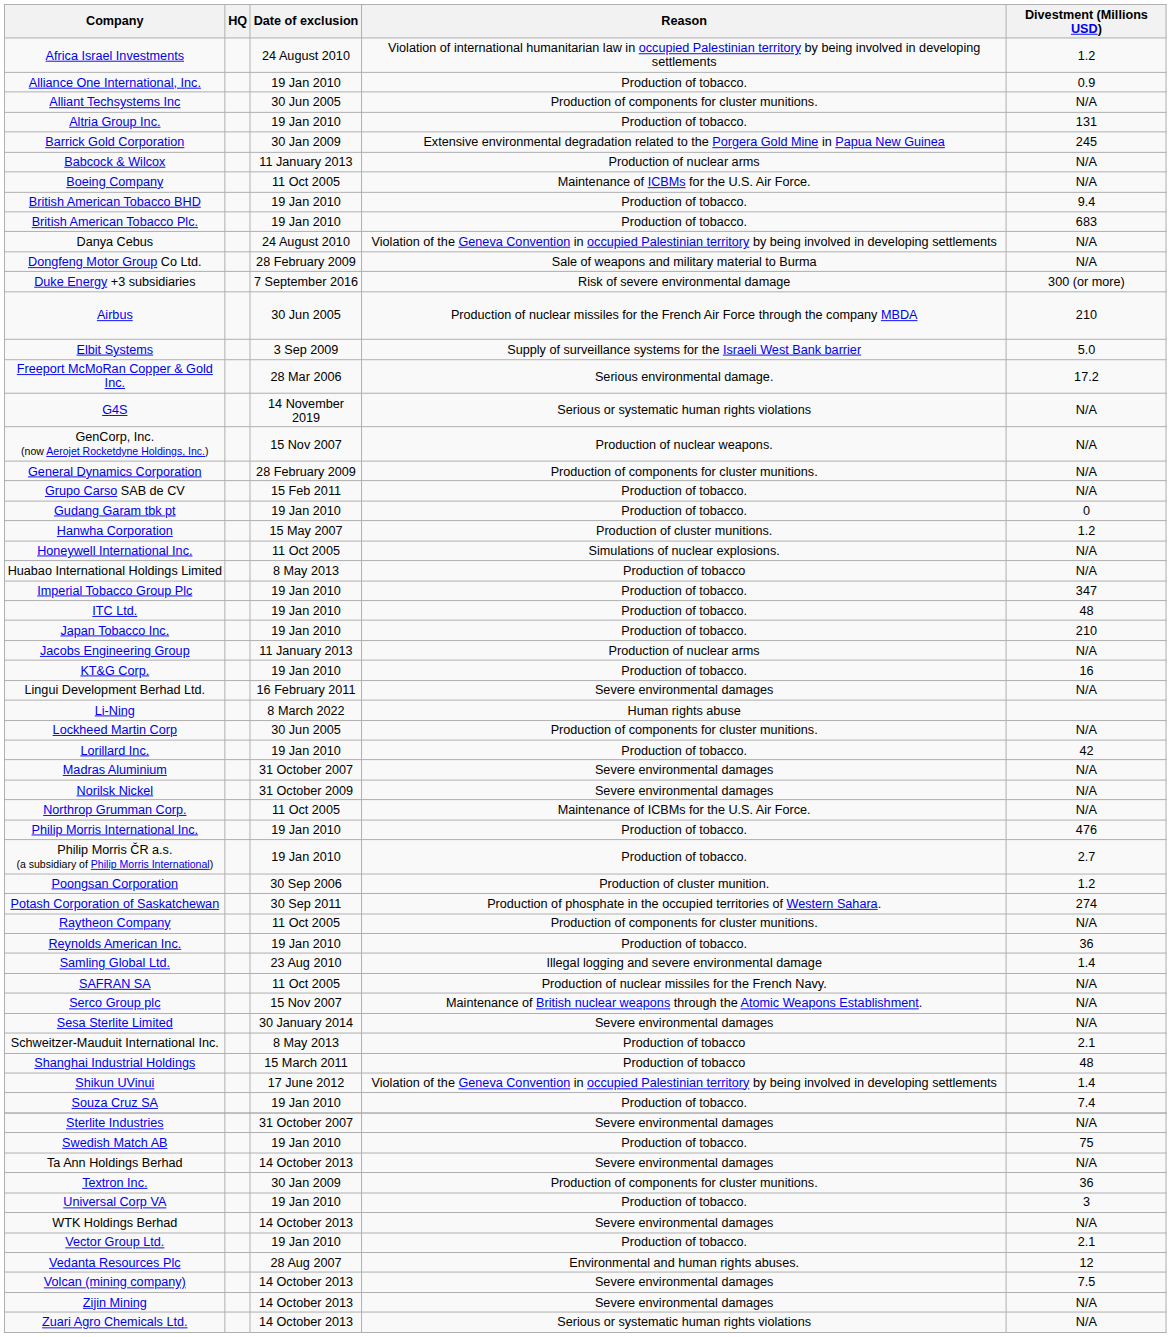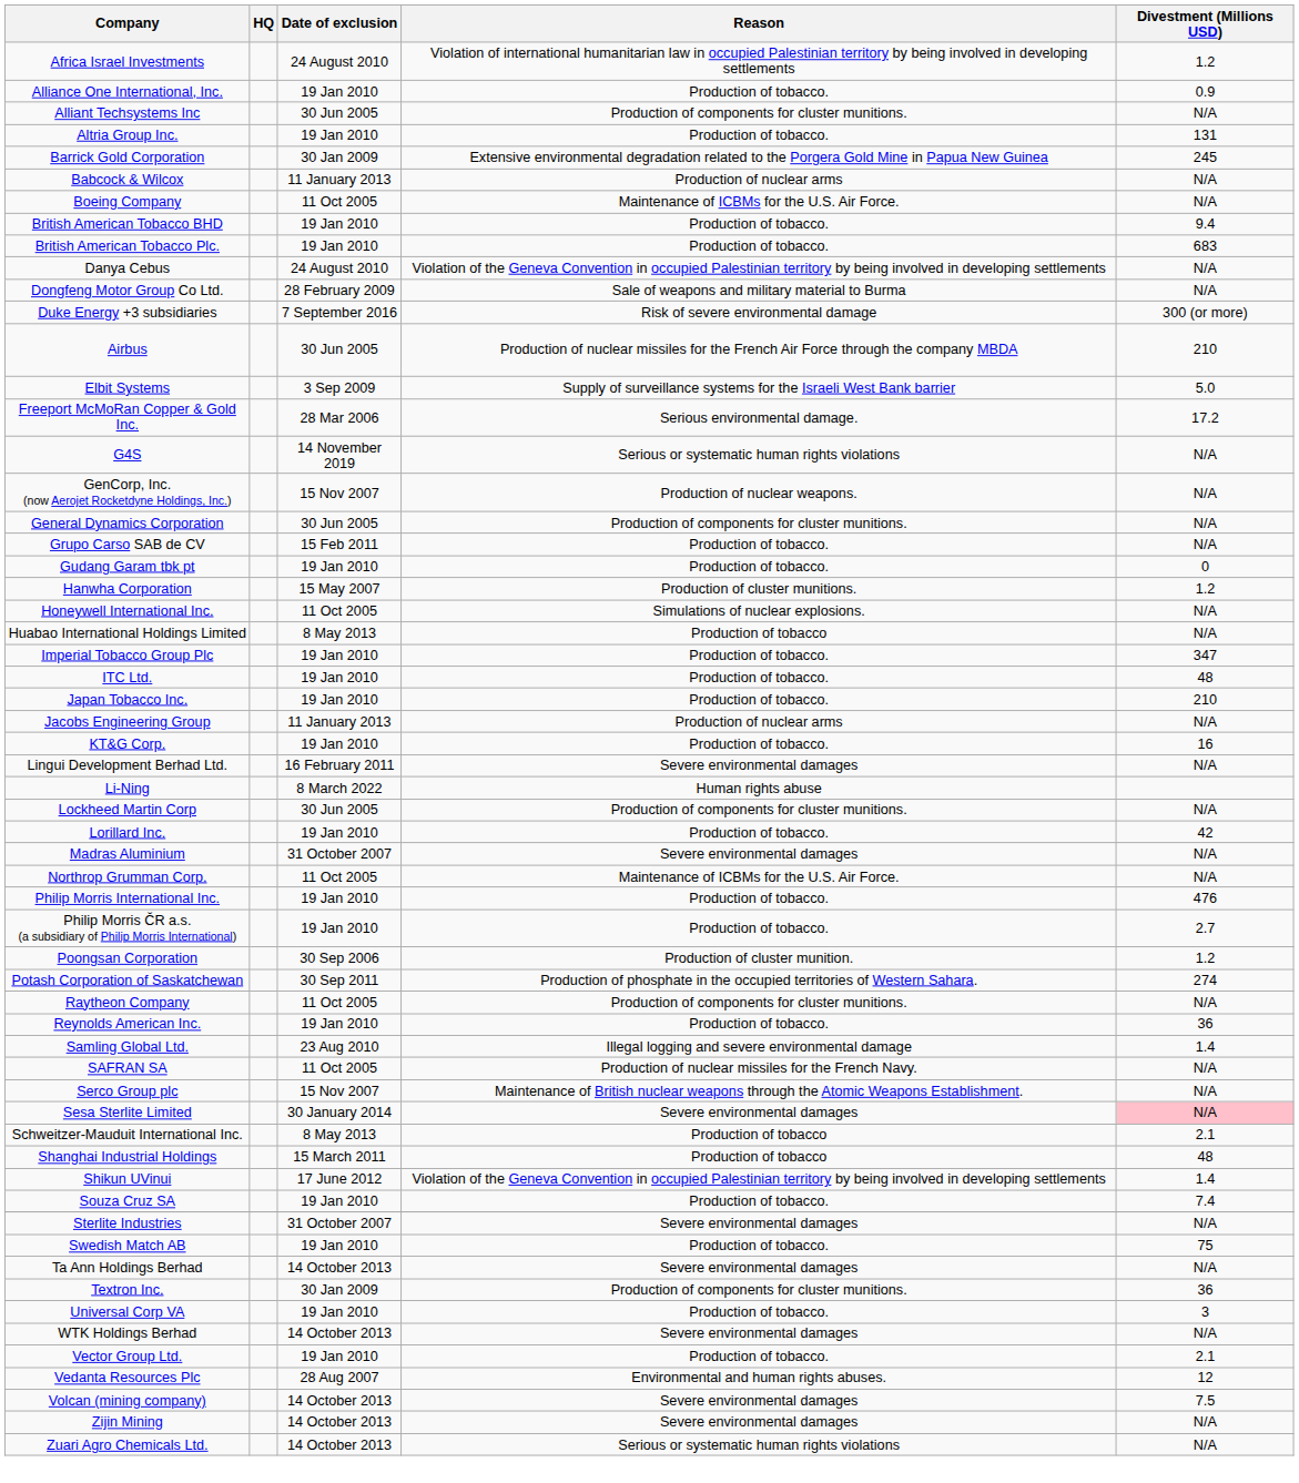 <table class="wikitable sortable" style="font-size: 85%; border: gray solid 1px; border-collapse: collapse; text-align: center; ">
 <tr>
 <th>Company</th>
 <th>HQ</th>
 <th>Date of exclusion</th>
 <th>Reason</th>
 <th data-sort-type=number>Divestment (Millions <a href='#'>USD</a>)</th>
 </tr>
 <tr>
 <td><a href='#'>Africa Israel Investments</a></td>
 <td></td>
 <td>24 August 2010</td>
 <td>Violation of international humanitarian law in <a href='#'>occupied Palestinian territory</a> by being involved in developing settlements</td>
 <td>1.2</td>
 </tr>
 <tr>
 <td><a href='#'>Alliance One International, Inc.</a></td>
 <td></td>
 <td>19 Jan 2010</td>
 <td>Production of tobacco.</td>
 <td>0.9</td>
 </tr>
 <tr>
 <td><a href='#'>Alliant Techsystems Inc</a></td>
 <td></td>
 <td>30 Jun 2005</td>
 <td>Production of components for cluster munitions.</td>
 <td>N/A</td>
 </tr>
 <tr>
 <td><a href='#'>Altria Group Inc.</a></td>
 <td></td>
 <td>19 Jan 2010</td>
 <td>Production of tobacco.</td>
 <td>131</td>
 </tr>
 <tr>
 <td><a href='#'>Barrick Gold Corporation</a></td>
 <td></td>
 <td>30 Jan 2009</td>
 <td>Extensive environmental degradation related to the <a href='#'>Porgera Gold Mine</a> in <a href='#'>Papua New Guinea</a></td>
 <td>245</td>
 </tr>
 <tr>
 <td><a href='#'>Babcock & Wilcox</a></td>
 <td></td>
 <td>11 January 2013</td>
 <td>Production of nuclear arms</td>
 <td>N/A</td>
 </tr>
 <tr>
 <td><a href='#'>Boeing Company</a></td>
 <td></td>
 <td>11 Oct 2005</td>
 <td>Maintenance of <a href='#'>ICBMs</a> for the U.S. Air Force.</td>
 <td>N/A</td>
 </tr>
 <tr>
 <td><a href='#'>British American Tobacco BHD</a></td>
 <td></td>
 <td>19 Jan 2010</td>
 <td>Production of tobacco.</td>
 <td>9.4</td>
 </tr>
 <tr>
 <td><a href='#'>British American Tobacco Plc.</a></td>
 <td></td>
 <td>19 Jan 2010</td>
 <td>Production of tobacco.</td>
 <td>683</td>
 </tr>
 <tr>
 <td>Danya Cebus</td>
 <td></td>
 <td>24 August 2010</td>
 <td>Violation of the <a href='#'>Geneva Convention</a> in <a href='#'>occupied Palestinian territory</a> by being involved in developing settlements</td>
 <td>N/A</td>
 </tr>
 <tr>
 <td><a href='#'>Dongfeng Motor Group</a> Co Ltd.</td>
 <td></td>
 <td>28 February 2009</td>
 <td>Sale of weapons and military material to Burma</td>
 <td>N/A</td>
 </tr>
 <tr>
 <td><a href='#'>Duke Energy</a> +3 subsidiaries</td>
 <td></td>
 <td>7 September 2016</td>
 <td>Risk of severe environmental damage</td>
 <td>300 (or more)</td>
 </tr>
 <tr>
 <td><a href='#'>Airbus</a></td>
 <td><br><br><br></td>
 <td>30 Jun 2005</td>
 <td>Production of nuclear missiles for the French Air Force through the company <a href='#'>MBDA</a></td>
 <td>210</td>
 </tr>
 <tr>
 <td><a href='#'>Elbit Systems</a></td>
 <td></td>
 <td>3 Sep 2009</td>
 <td>Supply of surveillance systems for the <a href='#'>Israeli West Bank barrier</a></td>
 <td>5.0</td>
 </tr>
 <tr>
 <td><a href='#'>Freeport McMoRan Copper & Gold Inc.</a></td>
 <td></td>
 <td>28 Mar 2006</td>
 <td>Serious environmental damage.</td>
 <td>17.2</td>
 </tr>
 <tr>
 <td><a href='#'>G4S</a></td>
 <td></td>
 <td>14 November 2019</td>
 <td>Serious or systematic human rights violations</td>
 <td>N/A</td>
 </tr>
 <tr>
 <td>GenCorp, Inc.<br><small>(now <a href='#'>Aerojet Rocketdyne Holdings, Inc.</a>)</small></td>
 <td></td>
 <td>15 Nov 2007</td>
 <td>Production of nuclear weapons.</td>
 <td>N/A</td>
 </tr>
 <tr>
 <td><a href='#'>General Dynamics Corporation</a></td>
 <td></td>
-<td>28 February 2009</td>
+<td>30 Jun 2005</td>
 <td>Production of components for cluster munitions.</td>
 <td>N/A</td>
 </tr>
 <tr>
 <td><a href='#'>Grupo Carso</a> SAB de CV</td>
 <td></td>
 <td>15 Feb 2011</td>
 <td>Production of tobacco.</td>
 <td>N/A</td>
 </tr>
 <tr>
 <td><a href='#'>Gudang Garam tbk pt</a></td>
 <td></td>
 <td>19 Jan 2010</td>
 <td>Production of tobacco.</td>
 <td>0</td>
 </tr>
 <tr>
 <td><a href='#'>Hanwha Corporation</a></td>
 <td></td>
 <td>15 May 2007</td>
 <td>Production of cluster munitions.</td>
 <td>1.2</td>
 </tr>
 <tr>
 <td><a href='#'>Honeywell International Inc.</a></td>
 <td></td>
 <td>11 Oct 2005</td>
 <td>Simulations of nuclear explosions.</td>
 <td>N/A</td>
 </tr>
 <tr>
 <td>Huabao International Holdings Limited</td>
 <td></td>
 <td>8 May 2013</td>
 <td>Production of tobacco</td>
 <td>N/A</td>
 </tr>
 <tr>
 <td><a href='#'>Imperial Tobacco Group Plc</a></td>
 <td></td>
 <td>19 Jan 2010</td>
 <td>Production of tobacco.</td>
 <td>347</td>
 </tr>
 <tr>
 <td><a href='#'>ITC Ltd.</a></td>
 <td></td>
 <td>19 Jan 2010</td>
 <td>Production of tobacco.</td>
 <td>48</td>
 </tr>
 <tr>
 <td><a href='#'>Japan Tobacco Inc.</a></td>
 <td></td>
 <td>19 Jan 2010</td>
 <td>Production of tobacco.</td>
 <td>210</td>
 </tr>
 <tr>
 <td><a href='#'>Jacobs Engineering Group</a></td>
 <td></td>
 <td>11 January 2013</td>
 <td>Production of nuclear arms</td>
 <td>N/A</td>
 </tr>
 <tr>
 <td><a href='#'>KT&G Corp.</a></td>
 <td></td>
 <td>19 Jan 2010</td>
 <td>Production of tobacco.</td>
 <td>16</td>
 </tr>
 <tr>
 <td>Lingui Development Berhad Ltd.</td>
 <td></td>
 <td>16 February 2011</td>
 <td>Severe environmental damages</td>
 <td>N/A</td>
 </tr>
 <tr>
 <td><a href='#'>Li-Ning</a></td>
 <td></td>
 <td>8 March 2022</td>
 <td>Human rights abuse</td>
 <td></td>
 </tr>
 <tr>
 <td><a href='#'>Lockheed Martin Corp</a></td>
 <td></td>
 <td>30 Jun 2005</td>
 <td>Production of components for cluster munitions.</td>
 <td>N/A</td>
 </tr>
 <tr>
 <td><a href='#'>Lorillard Inc.</a></td>
 <td></td>
 <td>19 Jan 2010</td>
 <td>Production of tobacco.</td>
 <td>42</td>
 </tr>
 <tr>
 <td><a href='#'>Madras Aluminium</a></td>
 <td></td>
 <td>31 October 2007</td>
 <td>Severe environmental damages</td>
 <td>N/A</td>
 </tr>
 <tr>
-<td><a href='#'>Norilsk Nickel</a></td>
-<td></td>
-<td>31 October 2009</td>
-<td>Severe environmental damages</td>
-<td>N/A</td>
-</tr>
-<tr>
 <td><a href='#'>Northrop Grumman Corp.</a></td>
 <td></td>
 <td>11 Oct 2005</td>
 <td>Maintenance of ICBMs for the U.S. Air Force.</td>
 <td>N/A</td>
 </tr>
 <tr>
 <td><a href='#'>Philip Morris International Inc.</a></td>
 <td></td>
 <td>19 Jan 2010</td>
 <td>Production of tobacco.</td>
 <td>476</td>
 </tr>
 <tr>
 <td>Philip Morris ČR a.s.<br><small>(a subsidiary of <a href='#'>Philip Morris International</a>)</small></td>
 <td></td>
 <td>19 Jan 2010</td>
 <td>Production of tobacco.</td>
 <td>2.7</td>
 </tr>
 <tr>
 <td><a href='#'>Poongsan Corporation</a></td>
 <td></td>
 <td>30 Sep 2006</td>
 <td>Production of cluster munition.</td>
 <td>1.2</td>
 </tr>
 <tr>
 <td><a href='#'>Potash Corporation of Saskatchewan</a></td>
 <td></td>
 <td>30 Sep 2011</td>
 <td>Production of phosphate in the occupied territories of <a href='#'>Western Sahara</a>.</td>
 <td>274</td>
 </tr>
 <tr>
 <td><a href='#'>Raytheon Company</a></td>
 <td></td>
 <td>11 Oct 2005</td>
 <td>Production of components for cluster munitions.</td>
 <td>N/A</td>
 </tr>
 <tr>
 <td><a href='#'>Reynolds American Inc.</a></td>
 <td></td>
 <td>19 Jan 2010</td>
 <td>Production of tobacco.</td>
 <td>36</td>
 </tr>
 <tr>
 <td><a href='#'>Samling Global Ltd.</a></td>
 <td></td>
 <td>23 Aug 2010</td>
 <td>Illegal logging and severe environmental damage</td>
 <td>1.4</td>
 </tr>
 <tr>
 <td><a href='#'>SAFRAN SA</a></td>
 <td></td>
 <td>11 Oct 2005</td>
 <td>Production of nuclear missiles for the French Navy.</td>
 <td>N/A</td>
 </tr>
 <tr>
 <td><a href='#'>Serco Group plc</a></td>
 <td></td>
 <td>15 Nov 2007</td>
 <td>Maintenance of <a href='#'>British nuclear weapons</a> through the <a href='#'>Atomic Weapons Establishment</a>.</td>
 <td>N/A</td>
 </tr>
 <tr>
 <td><a href='#'>Sesa Sterlite Limited</a></td>
 <td></td>
 <td>30 January 2014</td>
 <td>Severe environmental damages</td>
-<td>N/A</td>
+<td style="background: pink;">N/A</td>
 </tr>
 <tr>
 <td>Schweitzer-Mauduit International Inc.</td>
 <td></td>
 <td>8 May 2013</td>
 <td>Production of tobacco</td>
 <td>2.1</td>
 </tr>
 <tr>
 <td><a href='#'>Shanghai Industrial Holdings</a></td>
 <td></td>
 <td>15 March 2011</td>
 <td>Production of tobacco</td>
 <td>48</td>
 </tr>
 <tr>
 <td><a href='#'>Shikun UVinui</a></td>
 <td></td>
 <td>17 June 2012</td>
 <td>Violation of the <a href='#'>Geneva Convention</a> in <a href='#'>occupied Palestinian territory</a> by being involved in developing settlements</td>
 <td>1.4</td>
 </tr>
 <tr>
 <td><a href='#'>Souza Cruz SA</a></td>
 <td></td>
 <td>19 Jan 2010</td>
 <td>Production of tobacco.</td>
 <td>7.4</td>
 </tr>
 <tr>
 </tr>
 <tr>
 <td><a href='#'>Sterlite Industries</a></td>
 <td></td>
 <td>31 October 2007</td>
 <td>Severe environmental damages</td>
 <td>N/A</td>
 </tr>
 <tr>
 <td><a href='#'>Swedish Match AB</a></td>
 <td></td>
 <td>19 Jan 2010</td>
 <td>Production of tobacco.</td>
 <td>75</td>
 </tr>
 <tr>
 <td>Ta Ann Holdings Berhad</td>
 <td></td>
 <td>14 October 2013</td>
 <td>Severe environmental damages</td>
 <td>N/A</td>
 </tr>
 <tr>
 <td><a href='#'>Textron Inc.</a></td>
 <td></td>
 <td>30 Jan 2009</td>
 <td>Production of components for cluster munitions.</td>
 <td>36</td>
 </tr>
 <tr>
 <td><a href='#'>Universal Corp VA</a></td>
 <td></td>
 <td>19 Jan 2010</td>
 <td>Production of tobacco.</td>
 <td>3</td>
 </tr>
 <tr>
 <td>WTK Holdings Berhad</td>
 <td></td>
 <td>14 October 2013</td>
 <td>Severe environmental damages</td>
 <td>N/A</td>
 </tr>
 <tr>
 <td><a href='#'>Vector Group Ltd.</a></td>
 <td></td>
 <td>19 Jan 2010</td>
 <td>Production of tobacco.</td>
 <td>2.1</td>
 </tr>
 <tr>
 <td><a href='#'>Vedanta Resources Plc</a></td>
 <td></td>
 <td>28 Aug 2007</td>
 <td>Environmental and human rights abuses.</td>
 <td>12</td>
 </tr>
 <tr>
 <td><a href='#'>Volcan (mining company)</a></td>
 <td></td>
 <td>14 October 2013</td>
 <td>Severe environmental damages</td>
 <td>7.5</td>
 </tr>
 <tr>
 <td><a href='#'>Zijin Mining</a></td>
 <td></td>
 <td>14 October 2013</td>
 <td>Severe environmental damages</td>
 <td>N/A</td>
 </tr>
 <tr>
 <td><a href='#'>Zuari Agro Chemicals Ltd.</a></td>
 <td></td>
 <td>14 October 2013</td>
 <td>Serious or systematic human rights violations</td>
 <td>N/A</td>
 </tr>
 </table>
